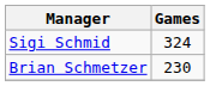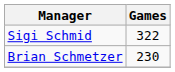 <table class="wikitable" style="text-align:center">
 <tr>
 <th>Manager</th>
 <th>Games</th>
 </tr>
 <tr>
 <td align="left"> <a href='#'>Sigi Schmid</a></td>
-<td>324</td>
+<td>322</td>
 </tr>
 <tr>
 <td align="left"> <a href='#'>Brian Schmetzer</a></td>
 <td>230</td>
 </tr>
 <tr>
 </tr>
 </table>
